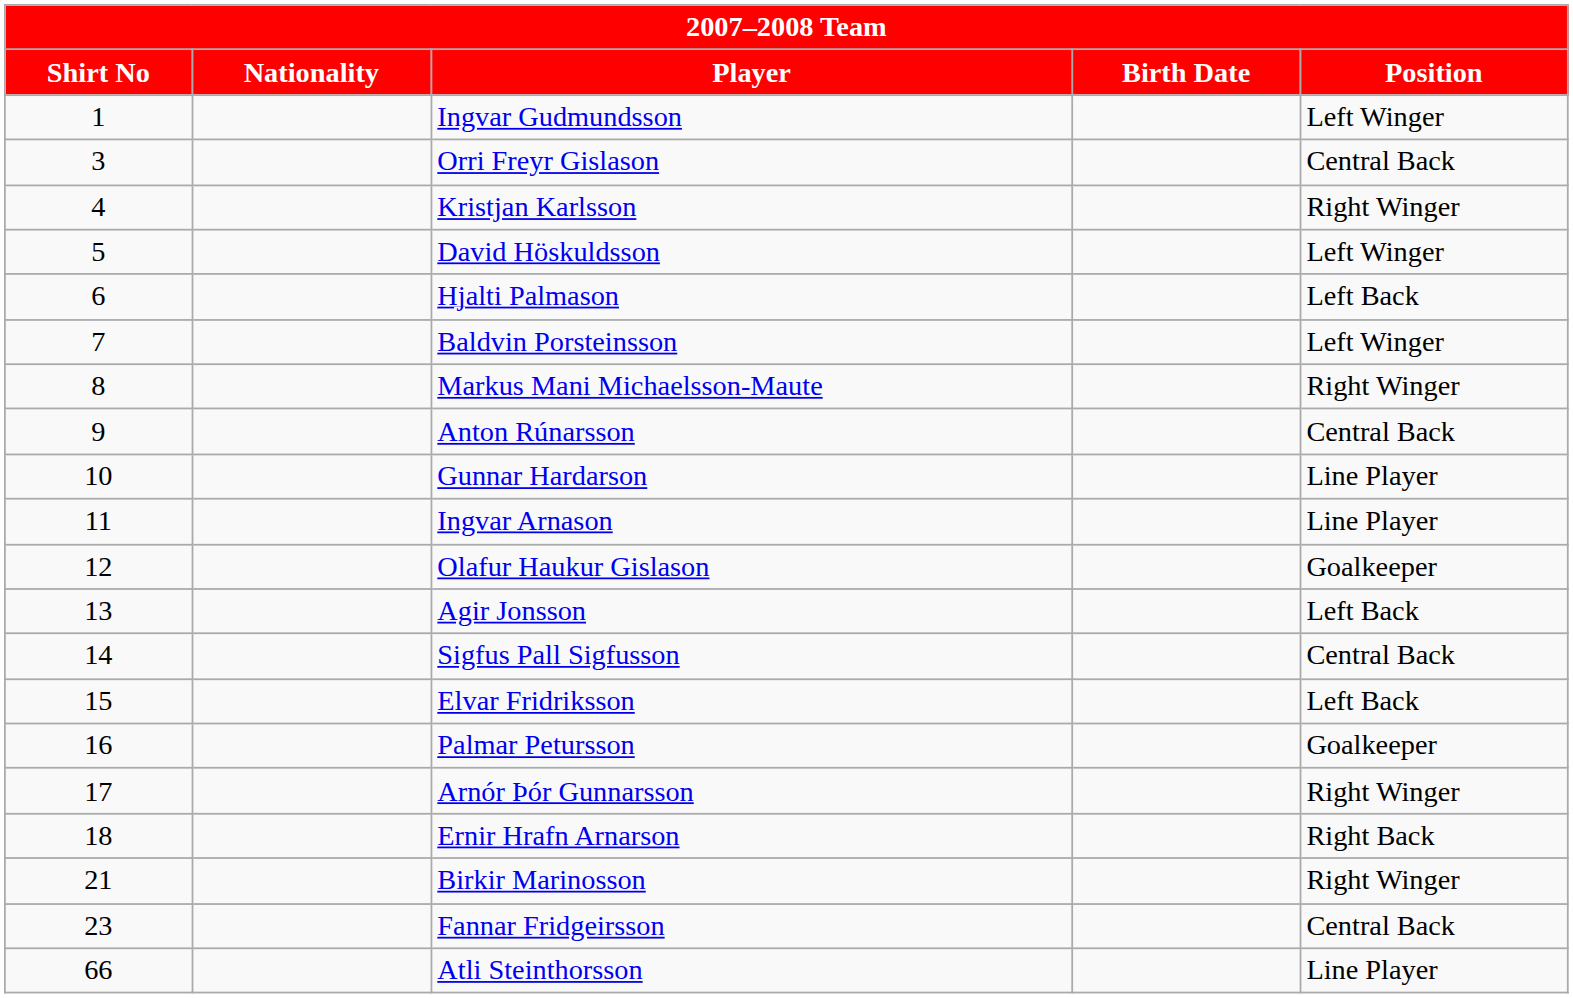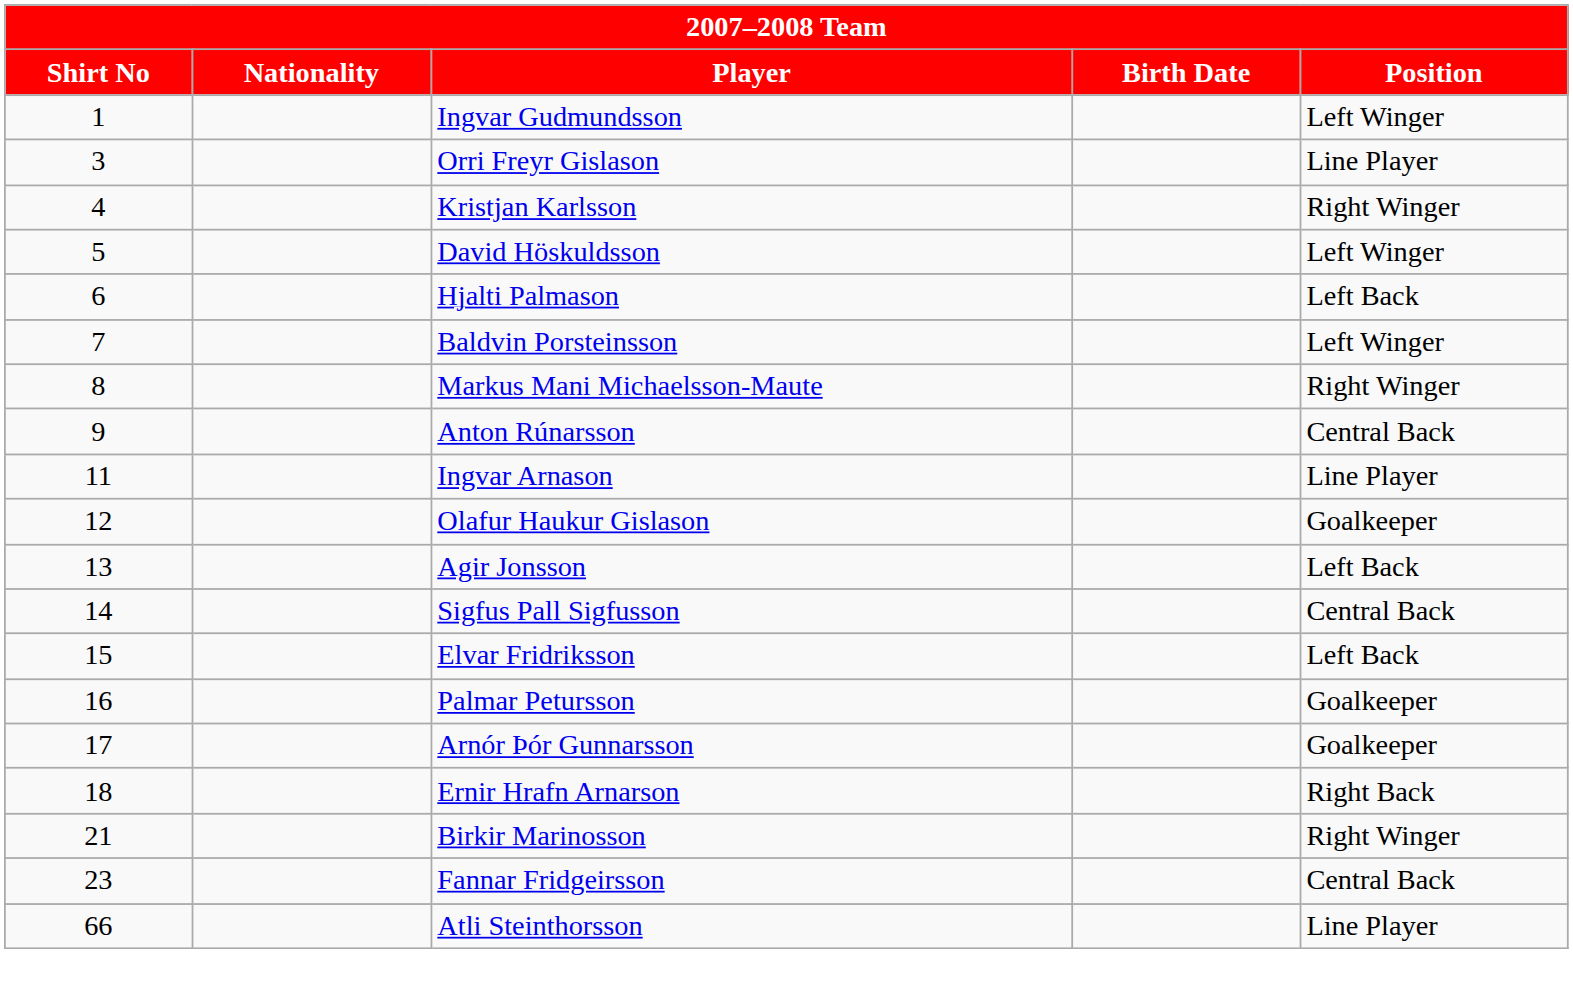 <table class="wikitable collapsible collapsed" style="width:100%;">
 <tr>
 <th colspan=5 style="background-color:#FF0000;color:white;text-align:center;"><strong>2007–2008 Team</strong></th>
 </tr>
 <tr>
 <th style="color:white; background:#FF0000">Shirt No</th>
 <th style="color:white; background:#FF0000">Nationality</th>
 <th style="color:white; background:#FF0000">Player</th>
 <th style="color:white; background:#FF0000">Birth Date</th>
 <th style="color:white; background:#FF0000">Position</th>
 </tr>
 <tr>
 <td align=center>1</td>
 <td></td>
 <td><a href='#'>Ingvar Gudmundsson</a></td>
 <td></td>
 <td>Left Winger</td>
 </tr>
 <tr>
 <td align=center>3</td>
 <td></td>
 <td><a href='#'>Orri Freyr Gislason</a></td>
 <td></td>
-<td>Central Back</td>
+<td>Line Player</td>
 </tr>
 <tr>
 <td align=center>4</td>
 <td></td>
 <td><a href='#'>Kristjan Karlsson</a></td>
 <td></td>
 <td>Right Winger</td>
 </tr>
 <tr>
 <td align=center>5</td>
 <td></td>
 <td><a href='#'>David Höskuldsson</a></td>
 <td></td>
 <td>Left Winger</td>
 </tr>
 <tr>
 <td align=center>6</td>
 <td></td>
 <td><a href='#'>Hjalti Palmason</a></td>
 <td></td>
 <td>Left Back</td>
 </tr>
 <tr>
 <td align=center>7</td>
 <td></td>
 <td><a href='#'>Baldvin Porsteinsson</a></td>
 <td></td>
 <td>Left Winger</td>
 </tr>
 <tr>
 <td align=center>8</td>
 <td></td>
 <td><a href='#'>Markus Mani Michaelsson-Maute</a></td>
 <td></td>
 <td>Right Winger</td>
 </tr>
 <tr>
 <td align=center>9</td>
 <td></td>
 <td><a href='#'>Anton Rúnarsson</a></td>
 <td></td>
 <td>Central Back</td>
-</tr>
-<tr>
-<td align=center>10</td>
-<td></td>
-<td><a href='#'>Gunnar Hardarson</a></td>
-<td></td>
-<td>Line Player</td>
 </tr>
 <tr>
 <td align=center>11</td>
 <td></td>
 <td><a href='#'>Ingvar Arnason</a></td>
 <td></td>
 <td>Line Player</td>
 </tr>
 <tr>
 <td align=center>12</td>
 <td></td>
 <td><a href='#'>Olafur Haukur Gislason</a></td>
 <td></td>
 <td>Goalkeeper</td>
 </tr>
 <tr>
 <td align=center>13</td>
 <td></td>
 <td><a href='#'>Agir Jonsson</a></td>
 <td></td>
 <td>Left Back</td>
 </tr>
 <tr>
 <td align=center>14</td>
 <td></td>
 <td><a href='#'>Sigfus Pall Sigfusson</a></td>
 <td></td>
 <td>Central Back</td>
 </tr>
 <tr>
 <td align=center>15</td>
 <td></td>
 <td><a href='#'>Elvar Fridriksson</a></td>
 <td></td>
 <td>Left Back</td>
 </tr>
 <tr>
 <td align=center>16</td>
 <td></td>
 <td><a href='#'>Palmar Petursson</a></td>
 <td></td>
 <td>Goalkeeper</td>
 </tr>
 <tr>
 <td align=center>17</td>
 <td></td>
 <td><a href='#'>Arnór Þór Gunnarsson</a></td>
 <td></td>
-<td>Right Winger</td>
+<td>Goalkeeper</td>
 </tr>
 <tr>
 <td align=center>18</td>
 <td></td>
 <td><a href='#'>Ernir Hrafn Arnarson</a></td>
 <td></td>
 <td>Right Back</td>
 </tr>
 <tr>
 <td align=center>21</td>
 <td></td>
 <td><a href='#'>Birkir Marinosson</a></td>
 <td></td>
 <td>Right Winger</td>
 </tr>
 <tr>
 <td align=center>23</td>
 <td></td>
 <td><a href='#'>Fannar Fridgeirsson</a></td>
 <td></td>
 <td>Central Back</td>
 </tr>
 <tr>
 <td align=center>66</td>
 <td></td>
 <td><a href='#'>Atli Steinthorsson</a></td>
 <td></td>
 <td>Line Player</td>
 </tr>
 </table>
